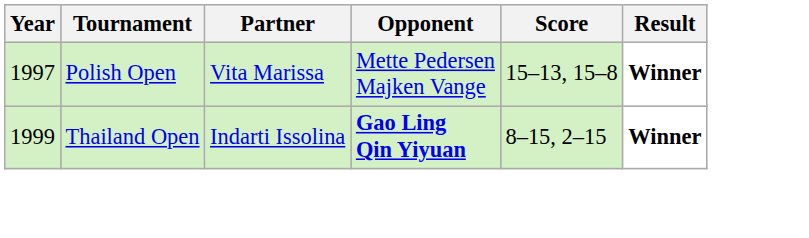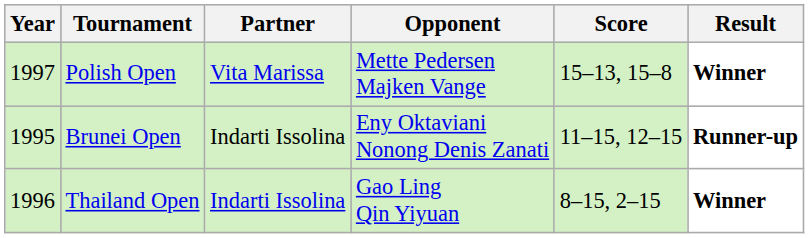 <table class="sortable wikitable" style="font-size: 90%;">
 <tr>
 <th>Year</th>
 <th>Tournament</th>
 <th>Partner</th>
 <th>Opponent</th>
 <th>Score</th>
 <th>Result</th>
 </tr>
 <tr style="background:#D4F1C5">
 <td align="center">1997</td>
 <td align="left"><a href='#'>Polish Open</a></td>
 <td align="left"> <a href='#'>Vita Marissa</a></td>
 <td align="left"> <a href='#'>Mette Pedersen</a> <br>  <a href='#'>Majken Vange</a></td>
 <td align="left">15–13, 15–8</td>
 <td style="text-align:left; background:white"> <strong>Winner</strong></td>
 </tr>
 <tr style="background:#D4F1C5">
-<td align="center">1999</td>
+<td align="center">1995</td>
+<td align="left"><a href='#'>Brunei Open</a></td>
+<td align="left"> Indarti Issolina</td>
+<td align="left"> <a href='#'>Eny Oktaviani</a> <br>  <a href='#'>Nonong Denis Zanati</a></td>
+<td align="left">11–15, 12–15</td>
+<td style="text-align:left; background:white"> <strong>Runner-up</strong></td>
+</tr>
+<tr style="background:#D4F1C5">
+<td align="center">1996</td>
 <td align="left"><a href='#'>Thailand Open</a></td>
 <td align="left"> <a href='#'>Indarti Issolina</a></td>
-<td align="left"><strong> <a href='#'>Gao Ling</a> <br>  <a href='#'>Qin Yiyuan</a></strong></td>
+<td align="left"> <a href='#'>Gao Ling</a> <br>  <a href='#'>Qin Yiyuan</a></td>
 <td align="left">8–15, 2–15</td>
 <td style="text-align:left; background:white"> <strong>Winner</strong></td>
 </tr>
 </table>
